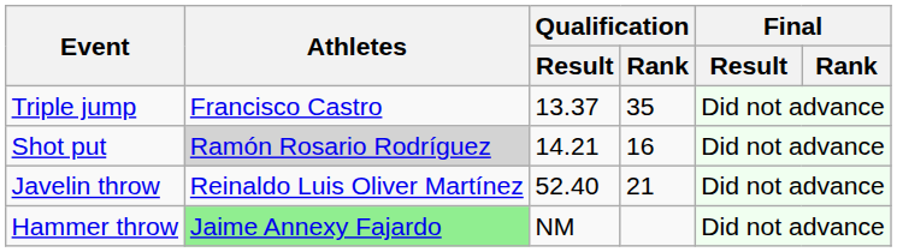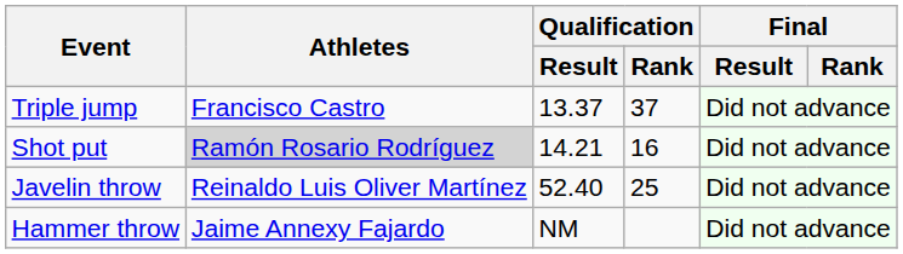 <table class=wikitable style="font-size:95%">
 <tr>
 <th rowspan="2">Event</th>
 <th rowspan="2">Athletes</th>
 <th colspan="2">Qualification</th>
 <th colspan="2">Final</th>
 </tr>
 <tr>
 <th>Result</th>
 <th>Rank</th>
 <th>Result</th>
 <th>Rank</th>
 </tr>
 <tr>
 <td rowspan="1"><a href='#'>Triple jump</a></td>
 <td><a href='#'>Francisco Castro</a></td>
 <td>13.37</td>
-<td>35</td>
+<td>37</td>
 <td align=center colspan="2" bgcolor="honeydew">Did not advance</td>
 </tr>
 <tr>
 <td rowspan="1"><a href='#'>Shot put</a></td>
 <td style="background: lightgrey;"><a href='#'>Ramón Rosario Rodríguez</a></td>
 <td>14.21</td>
 <td>16</td>
 <td align=center colspan="2" bgcolor="honeydew">Did not advance</td>
 </tr>
 <tr>
 <td rowspan="1"><a href='#'>Javelin throw</a></td>
 <td><a href='#'>Reinaldo Luis Oliver Martínez</a></td>
 <td>52.40</td>
-<td>21</td>
+<td>25</td>
 <td align=center colspan="2" bgcolor="honeydew">Did not advance</td>
 </tr>
 <tr>
 <td><a href='#'>Hammer throw</a></td>
-<td style="background: lightgreen;"><a href='#'>Jaime Annexy Fajardo</a></td>
+<td><a href='#'>Jaime Annexy Fajardo</a></td>
 <td>NM</td>
 <td></td>
 <td align=center colspan="2" bgcolor="honeydew">Did not advance</td>
 </tr>
 </table>
